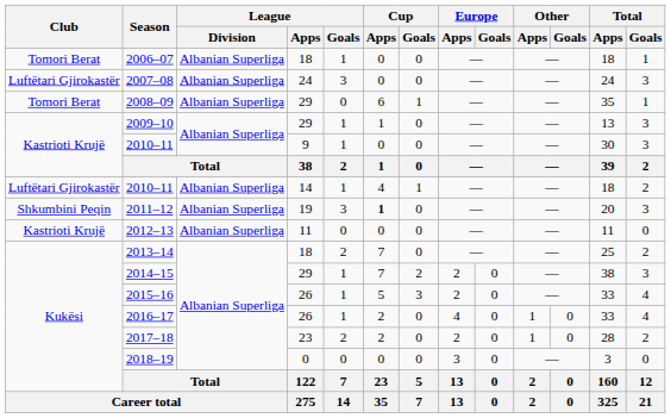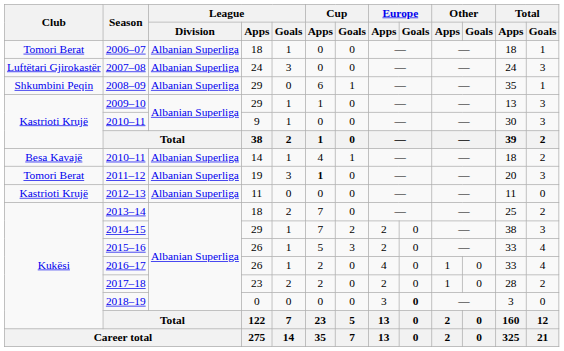 <table class="wikitable" style="text-align:center">
 <tr>
 <th rowspan="2">Club</th>
 <th rowspan="2">Season</th>
 <th colspan="3">League</th>
 <th colspan="2">Cup</th>
 <th colspan="2"><a href='#'>Europe</a></th>
 <th colspan="2">Other</th>
 <th colspan="2">Total</th>
 </tr>
 <tr>
 <th>Division</th>
 <th>Apps</th>
 <th>Goals</th>
 <th>Apps</th>
 <th>Goals</th>
 <th>Apps</th>
 <th>Goals</th>
 <th>Apps</th>
 <th>Goals</th>
 <th>Apps</th>
 <th>Goals</th>
 </tr>
 <tr>
 <td rowspan="1"><a href='#'>Tomori Berat</a></td>
 <td><a href='#'>2006–07</a></td>
 <td rowspan="1"><a href='#'>Albanian Superliga</a></td>
 <td>18</td>
 <td>1</td>
 <td>0</td>
 <td>0</td>
 <td colspan="2">—</td>
 <td colspan="2">—</td>
 <td>18</td>
 <td>1</td>
 </tr>
 <tr>
 <td rowspan="1"><a href='#'>Luftëtari Gjirokastër</a></td>
 <td><a href='#'>2007–08</a></td>
 <td rowspan="1"><a href='#'>Albanian Superliga</a></td>
 <td>24</td>
 <td>3</td>
 <td>0</td>
 <td>0</td>
 <td colspan="2">—</td>
 <td colspan="2">—</td>
 <td>24</td>
 <td>3</td>
 </tr>
 <tr>
-<td rowspan="1"><a href='#'>Tomori Berat</a></td>
+<td rowspan="1"><a href='#'>Shkumbini Peqin</a></td>
 <td><a href='#'>2008–09</a></td>
 <td rowspan="1"><a href='#'>Albanian Superliga</a></td>
 <td>29</td>
 <td>0</td>
 <td>6</td>
 <td>1</td>
 <td colspan="2">—</td>
 <td colspan="2">—</td>
 <td>35</td>
 <td>1</td>
 </tr>
 <tr>
 <td rowspan="3"><a href='#'>Kastrioti Krujë</a></td>
 <td><a href='#'>2009–10</a></td>
 <td rowspan="2"><a href='#'>Albanian Superliga</a></td>
 <td>29</td>
 <td>1</td>
 <td>1</td>
 <td>0</td>
 <td colspan="2">—</td>
 <td colspan="2">—</td>
 <td>13</td>
 <td>3</td>
 </tr>
 <tr>
 <td><a href='#'>2010–11</a></td>
 <td>9</td>
 <td>1</td>
 <td>0</td>
 <td>0</td>
 <td colspan="2">—</td>
 <td colspan="2">—</td>
 <td>30</td>
 <td>3</td>
 </tr>
 <tr>
 <th colspan="2">Total</th>
 <th>38</th>
 <th>2</th>
 <th>1</th>
 <th>0</th>
 <th colspan="2">—</th>
 <th colspan="2">—</th>
 <th>39</th>
 <th>2</th>
 </tr>
 <tr>
-<td rowspan="1"><a href='#'>Luftëtari Gjirokastër</a></td>
+<td rowspan="1"><a href='#'>Besa Kavajë</a></td>
 <td><a href='#'>2010–11</a></td>
 <td rowspan="1"><a href='#'>Albanian Superliga</a></td>
 <td>14</td>
 <td>1</td>
 <td>4</td>
 <td>1</td>
 <td colspan="2">—</td>
 <td colspan="2">—</td>
 <td>18</td>
 <td>2</td>
 </tr>
 <tr>
-<td rowspan="1"><a href='#'>Shkumbini Peqin</a></td>
+<td rowspan="1"><a href='#'>Tomori Berat</a></td>
 <td><a href='#'>2011–12</a></td>
 <td rowspan="1"><a href='#'>Albanian Superliga</a></td>
 <td>19</td>
 <td>3</td>
 <td><strong>1</strong></td>
 <td>0</td>
 <td colspan="2">—</td>
 <td colspan="2">—</td>
 <td>20</td>
 <td>3</td>
 </tr>
 <tr>
 <td rowspan="1"><a href='#'>Kastrioti Krujë</a></td>
 <td><a href='#'>2012–13</a></td>
 <td rowspan="1"><a href='#'>Albanian Superliga</a></td>
 <td>11</td>
 <td>0</td>
 <td>0</td>
 <td>0</td>
 <td colspan="2">—</td>
 <td colspan="2">—</td>
 <td>11</td>
 <td>0</td>
 </tr>
 <tr>
 <td rowspan="7"><a href='#'>Kukësi</a></td>
 <td><a href='#'>2013–14</a></td>
 <td rowspan="6"><a href='#'>Albanian Superliga</a></td>
 <td>18</td>
 <td>2</td>
 <td>7</td>
 <td>0</td>
 <td colspan="2">—</td>
 <td colspan="2">—</td>
 <td>25</td>
 <td>2</td>
 </tr>
 <tr>
 <td><a href='#'>2014–15</a></td>
 <td>29</td>
 <td>1</td>
 <td>7</td>
 <td>2</td>
 <td>2</td>
 <td>0</td>
 <td colspan="2">—</td>
 <td>38</td>
 <td>3</td>
 </tr>
 <tr>
 <td><a href='#'>2015–16</a></td>
 <td>26</td>
 <td>1</td>
 <td>5</td>
 <td>3</td>
 <td>2</td>
 <td>0</td>
 <td colspan="2">—</td>
 <td>33</td>
 <td>4</td>
 </tr>
 <tr>
 <td><a href='#'>2016–17</a></td>
 <td>26</td>
 <td>1</td>
 <td>2</td>
 <td>0</td>
 <td>4</td>
 <td>0</td>
 <td>1</td>
 <td>0</td>
 <td>33</td>
 <td>4</td>
 </tr>
 <tr>
 <td><a href='#'>2017–18</a></td>
 <td>23</td>
 <td>2</td>
 <td>2</td>
 <td>0</td>
 <td>2</td>
 <td>0</td>
 <td>1</td>
 <td>0</td>
 <td>28</td>
 <td>2</td>
 </tr>
 <tr>
 <td><a href='#'>2018–19</a></td>
 <td>0</td>
 <td>0</td>
 <td>0</td>
 <td>0</td>
 <td>3</td>
-<td>0</td>
+<td><strong>0</strong></td>
 <td colspan="2">—</td>
 <td>3</td>
 <td>0</td>
 </tr>
 <tr>
 <th colspan="2">Total</th>
 <th>122</th>
 <th>7</th>
 <th>23</th>
 <th>5</th>
 <th>13</th>
 <th>0</th>
 <th>2</th>
 <th>0</th>
 <th>160</th>
 <th>12</th>
 </tr>
 <tr>
 <th colspan="3">Career total</th>
 <th>275</th>
 <th>14</th>
 <th>35</th>
 <th>7</th>
 <th>13</th>
 <th>0</th>
 <th>2</th>
 <th>0</th>
 <th>325</th>
 <th>21</th>
 </tr>
 </table>
